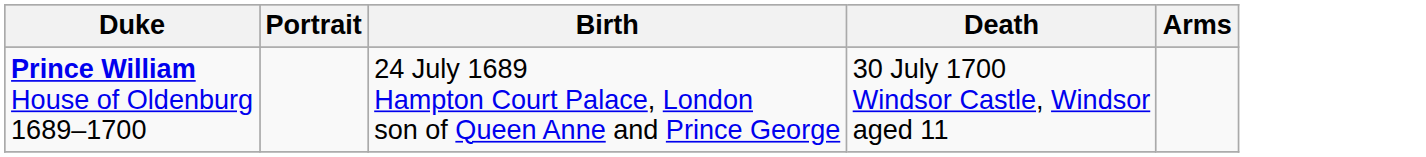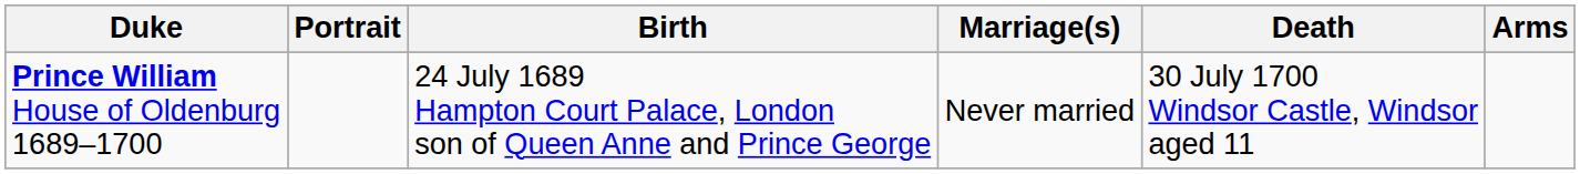 <table class="wikitable">
 <tr>
 <th>Duke</th>
 <th>Portrait</th>
 <th>Birth</th>
+<th>Marriage(s)</th>
 <th>Death</th>
 <th>Arms</th>
 </tr>
 <tr>
 <td><strong><a href='#'>Prince William</a></strong><br><a href='#'>House of Oldenburg</a><br>1689–1700</td>
 <td></td>
 <td>24 July 1689<br><a href='#'>Hampton Court Palace</a>, <a href='#'>London</a><br>son of <a href='#'>Queen Anne</a> and <a href='#'>Prince George</a></td>
+<td>Never married</td>
 <td>30 July 1700<br><a href='#'>Windsor Castle</a>, <a href='#'>Windsor</a><br>aged 11</td>
 <td></td>
 </tr>
 </table>
